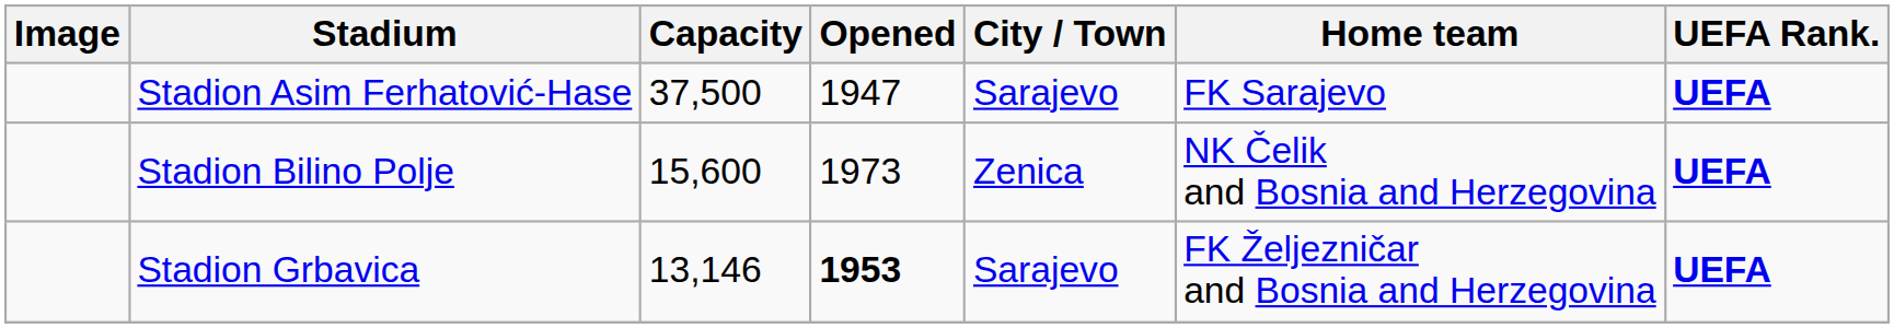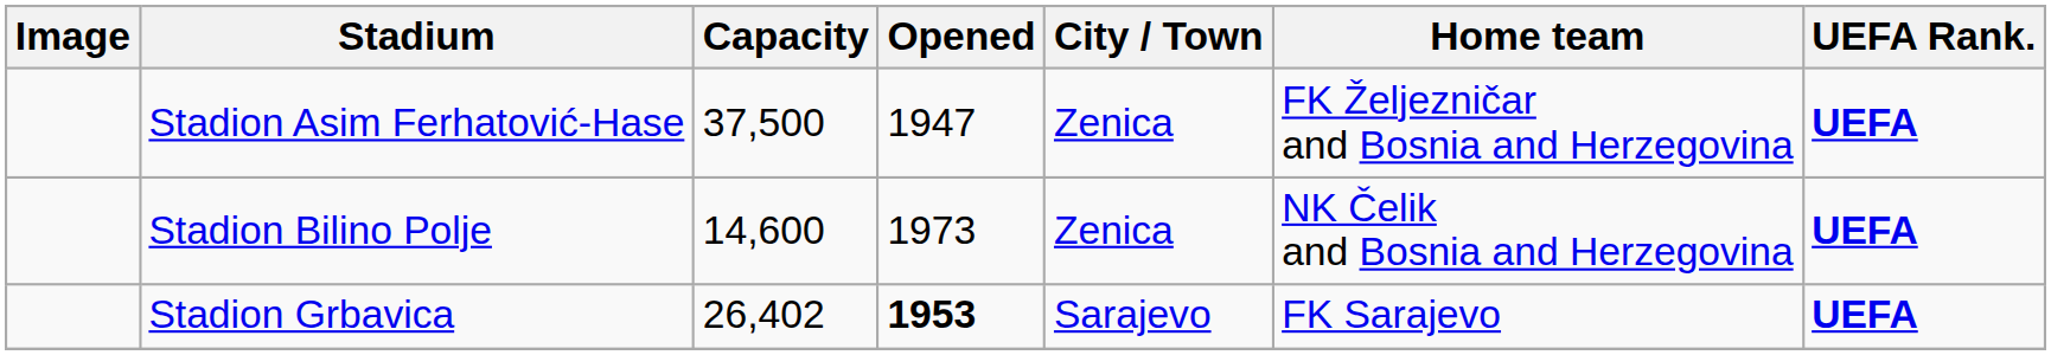 <table class="wikitable sortable">
 <tr>
 <th class="unsortable">Image</th>
 <th>Stadium</th>
 <th>Capacity</th>
 <th>Opened</th>
 <th>City / Town</th>
 <th>Home team</th>
 <th>UEFA Rank.</th>
 </tr>
 <tr>
 <td></td>
 <td><a href='#'>Stadion Asim Ferhatović-Hase</a></td>
 <td>37,500</td>
 <td>1947</td>
-<td><a href='#'>Sarajevo</a></td>
-<td><a href='#'>FK Sarajevo</a></td>
+<td><a href='#'>Zenica</a></td>
+<td><a href='#'>FK Željezničar</a> <br>and <a href='#'>Bosnia and Herzegovina</a></td>
 <td><strong><a href='#'>UEFA</a></strong> </td>
 </tr>
 <tr>
 <td></td>
 <td><a href='#'>Stadion Bilino Polje</a></td>
-<td>15,600</td>
+<td>14,600</td>
 <td>1973</td>
 <td><a href='#'>Zenica</a></td>
 <td><a href='#'>NK Čelik</a> <br>and <a href='#'>Bosnia and Herzegovina</a></td>
 <td><strong><a href='#'>UEFA</a></strong> </td>
 </tr>
 <tr>
 <td></td>
 <td><a href='#'>Stadion Grbavica</a></td>
-<td>13,146</td>
+<td>26,402</td>
 <td><strong>1953</strong></td>
 <td><a href='#'>Sarajevo</a></td>
-<td><a href='#'>FK Željezničar</a> <br>and <a href='#'>Bosnia and Herzegovina</a></td>
+<td><a href='#'>FK Sarajevo</a></td>
 <td><strong><a href='#'>UEFA</a></strong> </td>
 </tr>
 <tr>
 </tr>
 </table>
